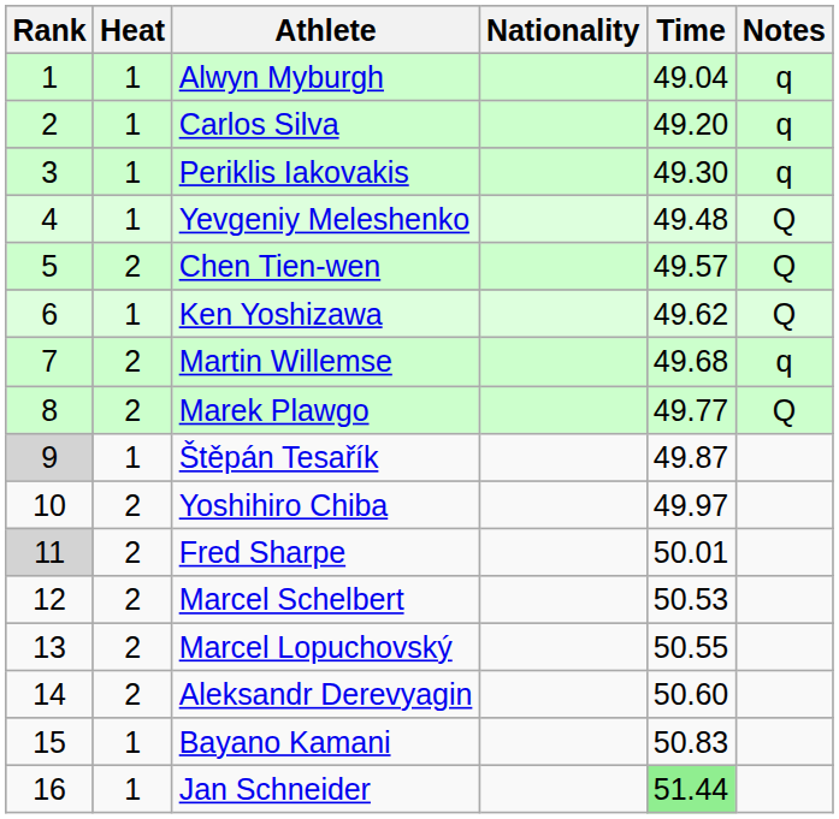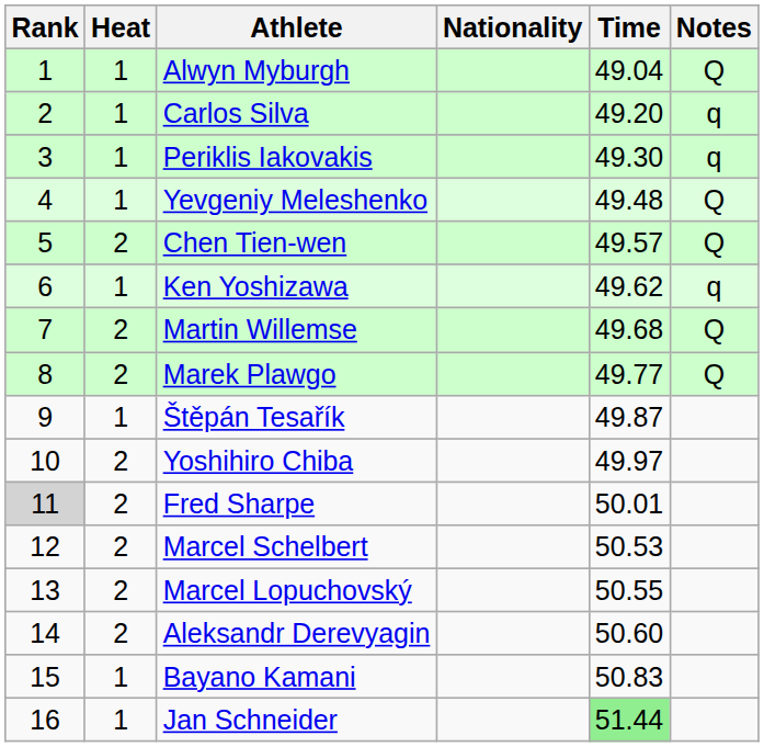 <table class="wikitable sortable" style="text-align:center;font-size:95%">
 <tr>
 <th>Rank</th>
 <th>Heat</th>
 <th>Athlete</th>
 <th>Nationality</th>
 <th>Time</th>
 <th>Notes</th>
 </tr>
 <tr bgcolor=ccffcc>
 <td>1</td>
 <td>1</td>
 <td align="left"><a href='#'>Alwyn Myburgh</a></td>
 <td align=left></td>
 <td>49.04</td>
-<td>q</td>
+<td>Q</td>
 </tr>
 <tr bgcolor=ccffcc>
 <td>2</td>
 <td>1</td>
 <td align="left"><a href='#'>Carlos Silva</a></td>
 <td align=left></td>
 <td>49.20</td>
 <td>q</td>
 </tr>
 <tr bgcolor=ccffcc>
 <td>3</td>
 <td>1</td>
 <td align="left"><a href='#'>Periklis Iakovakis</a></td>
 <td align=left></td>
 <td>49.30</td>
 <td>q</td>
 </tr>
 <tr bgcolor=ddffdd>
 <td>4</td>
 <td>1</td>
 <td align="left"><a href='#'>Yevgeniy Meleshenko</a></td>
 <td align=left></td>
 <td>49.48</td>
 <td>Q</td>
 </tr>
 <tr bgcolor=ccffcc>
 <td>5</td>
 <td>2</td>
 <td align="left"><a href='#'>Chen Tien-wen</a></td>
 <td align=left></td>
 <td>49.57</td>
 <td>Q</td>
 </tr>
 <tr bgcolor=ddffdd>
 <td>6</td>
 <td>1</td>
 <td align="left"><a href='#'>Ken Yoshizawa</a></td>
 <td align=left></td>
 <td>49.62</td>
-<td>Q</td>
+<td>q</td>
 </tr>
 <tr bgcolor=ccffcc>
 <td>7</td>
 <td>2</td>
 <td align="left"><a href='#'>Martin Willemse</a></td>
 <td align=left></td>
 <td>49.68</td>
-<td>q</td>
+<td>Q</td>
 </tr>
 <tr bgcolor=ccffcc>
 <td>8</td>
 <td>2</td>
 <td align="left"><a href='#'>Marek Plawgo</a></td>
 <td align=left></td>
 <td>49.77</td>
 <td>Q</td>
 </tr>
 <tr>
-<td style="background: lightgrey;">9</td>
+<td>9</td>
 <td>1</td>
 <td align="left"><a href='#'>Štěpán Tesařík</a></td>
 <td align=left></td>
 <td>49.87</td>
 <td></td>
 </tr>
 <tr>
 <td>10</td>
 <td>2</td>
 <td align="left"><a href='#'>Yoshihiro Chiba</a></td>
 <td align=left></td>
 <td>49.97</td>
 <td></td>
 </tr>
 <tr>
 <td style="background: lightgrey;">11</td>
 <td>2</td>
 <td align="left"><a href='#'>Fred Sharpe</a></td>
 <td align=left></td>
 <td>50.01</td>
 <td></td>
 </tr>
 <tr>
 <td>12</td>
 <td>2</td>
 <td align="left"><a href='#'>Marcel Schelbert</a></td>
 <td align=left></td>
 <td>50.53</td>
 <td></td>
 </tr>
 <tr>
 <td>13</td>
 <td>2</td>
 <td align="left"><a href='#'>Marcel Lopuchovský</a></td>
 <td align=left></td>
 <td>50.55</td>
 <td></td>
 </tr>
 <tr>
 <td>14</td>
 <td>2</td>
 <td align="left"><a href='#'>Aleksandr Derevyagin</a></td>
 <td align=left></td>
 <td>50.60</td>
 <td></td>
 </tr>
 <tr>
 <td>15</td>
 <td>1</td>
 <td align="left"><a href='#'>Bayano Kamani</a></td>
 <td align=left></td>
 <td>50.83</td>
 <td></td>
 </tr>
 <tr>
 <td>16</td>
 <td>1</td>
 <td align="left"><a href='#'>Jan Schneider</a></td>
 <td align=left></td>
 <td style="background: lightgreen;">51.44</td>
 <td></td>
 </tr>
 </table>
